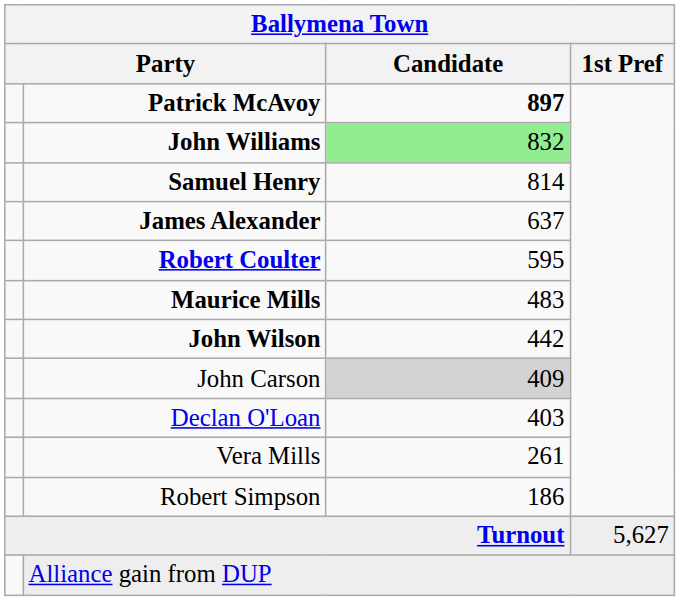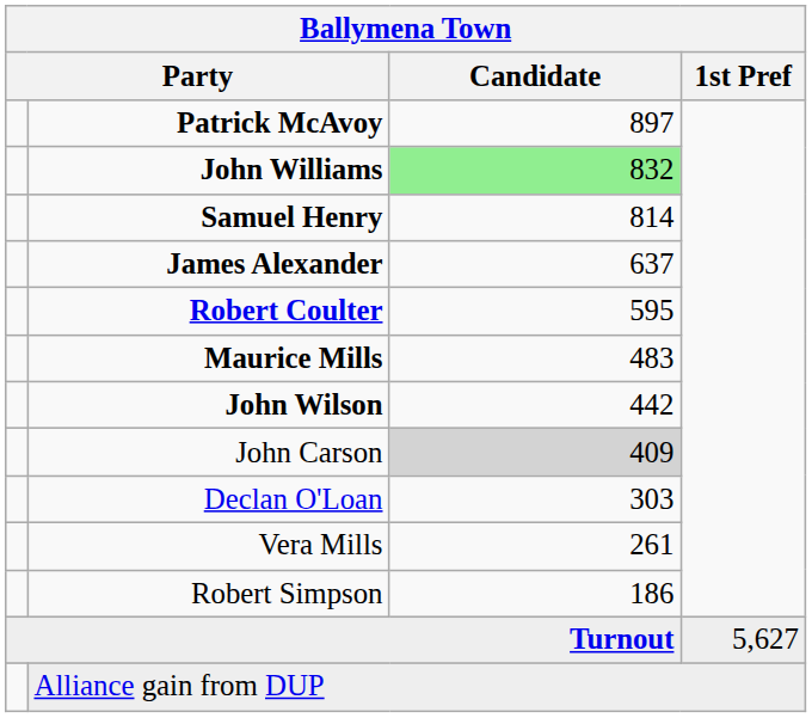 <table class="wikitable">
 <tr>
 <th colspan="4" align="center"><a href='#'>Ballymena Town</a></th>
 </tr>
 <tr>
 <th colspan="2" align="center" width=200>Party</th>
 <th width=150>Candidate</th>
 <th width=60>1st Pref</th>
 </tr>
 <tr>
 <td></td>
 <td align="right"><strong>Patrick McAvoy</strong></td>
-<td align="right"><strong>897</strong></td>
+<td align="right">897</td>
 </tr>
 <tr>
 <td></td>
 <td align="right"><strong>John Williams</strong></td>
 <td align="right" style="background: lightgreen;">832</td>
 </tr>
 <tr>
 <td></td>
 <td align="right"><strong>Samuel Henry</strong></td>
 <td align="right">814</td>
 </tr>
 <tr>
 <td></td>
 <td align="right"><strong>James Alexander</strong></td>
 <td align="right">637</td>
 </tr>
 <tr>
 <td></td>
 <td align="right"><strong><a href='#'>Robert Coulter</a></strong></td>
 <td align="right">595</td>
 </tr>
 <tr>
 <td></td>
 <td align="right"><strong>Maurice Mills</strong></td>
 <td align="right">483</td>
 </tr>
 <tr>
 <td></td>
 <td align="right"><strong>John Wilson</strong></td>
 <td align="right">442</td>
 </tr>
 <tr>
 <td></td>
 <td align="right">John Carson</td>
 <td align="right" style="background: lightgrey;">409</td>
 </tr>
 <tr>
 <td></td>
 <td align="right"><a href='#'>Declan O'Loan</a></td>
-<td align="right">403</td>
+<td align="right">303</td>
 </tr>
 <tr>
 <td></td>
 <td align="right">Vera Mills</td>
 <td align="right">261</td>
 </tr>
 <tr>
 <td></td>
 <td align="right">Robert Simpson</td>
 <td align="right">186</td>
 </tr>
 <tr bgcolor="EEEEEE">
 <td colspan=3 align="right"><strong><a href='#'>Turnout</a></strong></td>
 <td align="right">5,627</td>
 </tr>
 <tr>
 <td bgcolor=></td>
 <td colspan=3 bgcolor="EEEEEE"><a href='#'>Alliance</a> gain from <a href='#'>DUP</a></td>
 </tr>
 </table>
